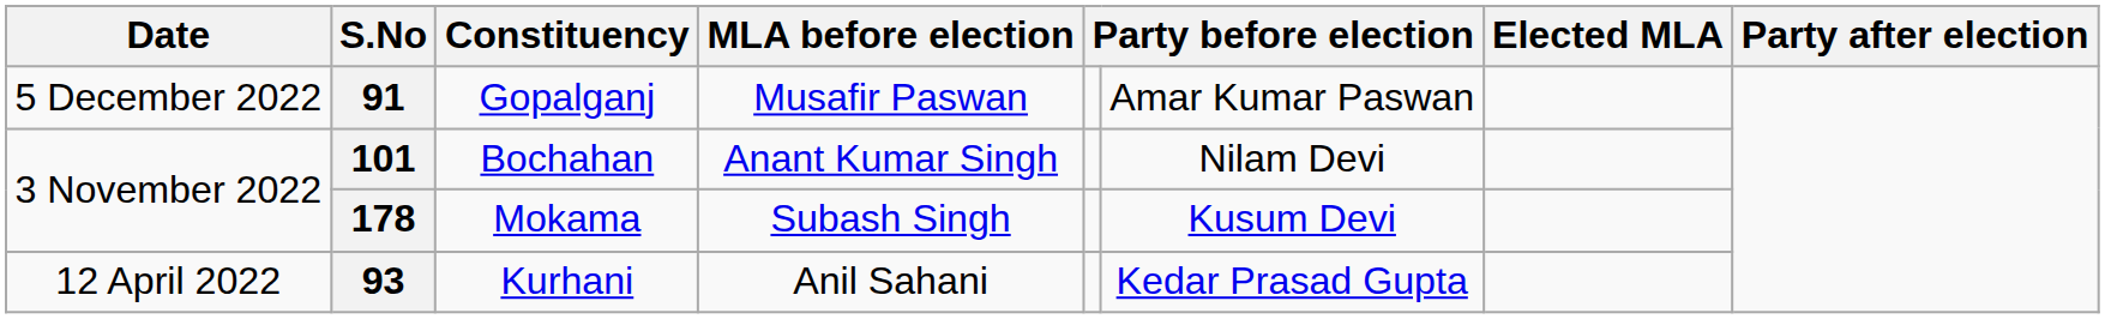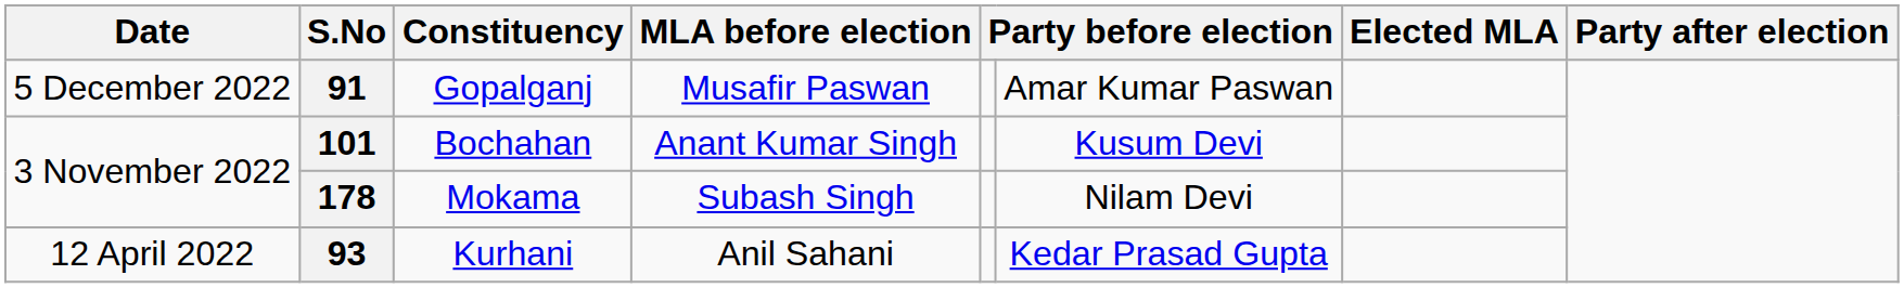 <table class="wikitable sortable" style="text-align:center;">
 <tr>
 <th>Date</th>
 <th>S.No</th>
 <th>Constituency</th>
 <th>MLA before election</th>
 <th colspan="2">Party before election</th>
 <th>Elected MLA</th>
 <th colspan="2">Party after election</th>
 </tr>
 <tr>
 <td>5 December 2022</td>
 <th>91</th>
 <td><a href='#'>Gopalganj</a></td>
 <td><a href='#'>Musafir Paswan</a></td>
 <td></td>
 <td>Amar Kumar Paswan</td>
 <td></td>
 </tr>
 <tr>
 <td rowspan="2">3 November 2022</td>
 <th>101</th>
 <td><a href='#'>Bochahan</a></td>
 <td><a href='#'>Anant Kumar Singh</a></td>
 <td></td>
-<td>Nilam Devi</td>
+<td><a href='#'>Kusum Devi</a></td>
 <td></td>
 </tr>
 <tr>
 <th>178</th>
 <td><a href='#'>Mokama</a></td>
 <td><a href='#'>Subash Singh</a></td>
 <td></td>
-<td><a href='#'>Kusum Devi</a></td>
+<td>Nilam Devi</td>
 <td></td>
 </tr>
 <tr>
 <td>12 April 2022</td>
 <th>93</th>
 <td><a href='#'>Kurhani</a></td>
 <td>Anil Sahani</td>
 <td></td>
 <td><a href='#'>Kedar Prasad Gupta</a></td>
 <td></td>
 </tr>
 </table>
